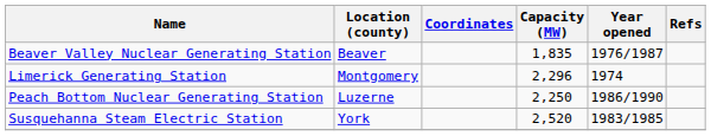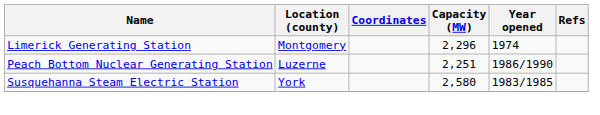 <table class="wikitable sortable">
 <tr>
 <th>Name</th>
 <th>Location<br>(county)</th>
 <th><a href='#'>Coordinates</a></th>
 <th>Capacity<br>(<a href='#'>MW</a>)</th>
 <th>Year<br>opened</th>
 <th>Refs</th>
-</tr>
-<tr>
-<td><a href='#'>Beaver Valley Nuclear Generating Station</a></td>
-<td><a href='#'>Beaver</a></td>
-<td></td>
-<td align="center">1,835</td>
-<td>1976/1987</td>
-<td></td>
 </tr>
 <tr>
 <td><a href='#'>Limerick Generating Station</a></td>
 <td><a href='#'>Montgomery</a></td>
 <td></td>
 <td align="center">2,296</td>
 <td>1974</td>
 <td></td>
 </tr>
 <tr>
 <td><a href='#'>Peach Bottom Nuclear Generating Station</a></td>
 <td><a href='#'>Luzerne</a></td>
 <td></td>
-<td align="center">2,250</td>
+<td align="center">2,251</td>
 <td>1986/1990</td>
 <td></td>
 </tr>
 <tr>
 <td><a href='#'>Susquehanna Steam Electric Station</a></td>
 <td><a href='#'>York</a></td>
 <td></td>
-<td align="center">2,520</td>
+<td align="center">2,580</td>
 <td>1983/1985</td>
 <td></td>
 </tr>
 <tr>
 </tr>
 </table>
